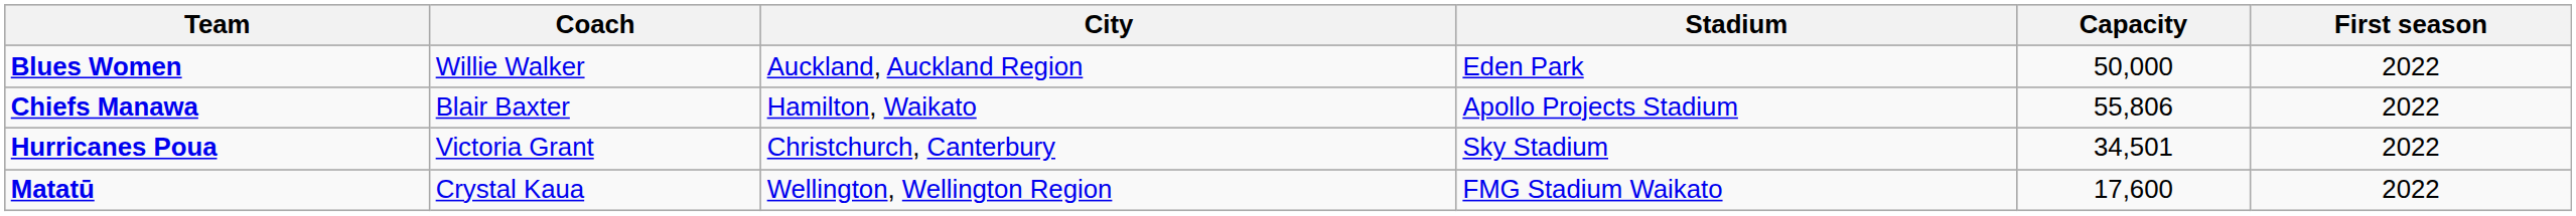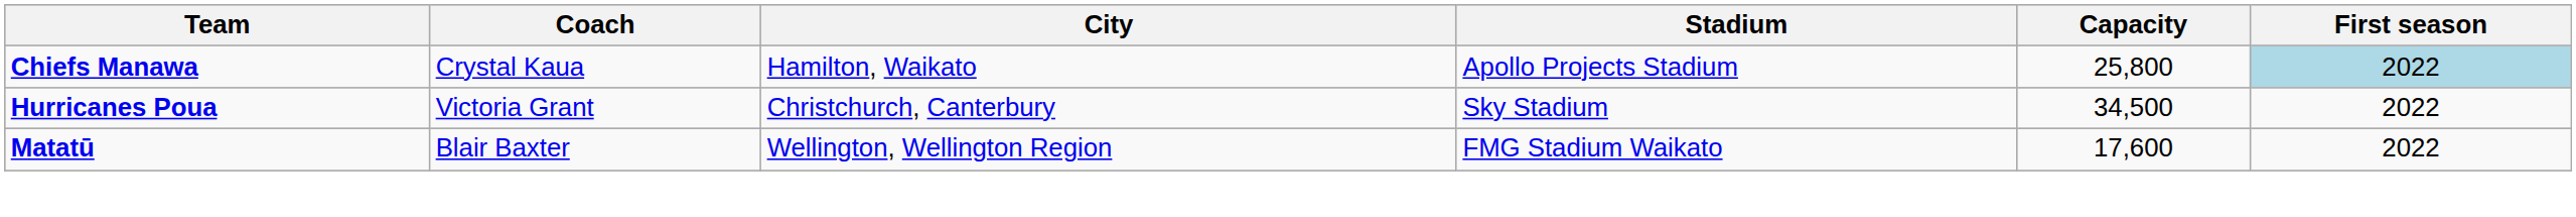 <table class="wikitable" style="width:100%;">
 <tr>
 <th>Team</th>
 <th>Coach</th>
 <th>City</th>
 <th>Stadium</th>
 <th>Capacity</th>
 <th>First season</th>
 </tr>
 <tr>
-<td><strong><a href='#'>Blues Women</a></strong></td>
-<td><a href='#'>Willie Walker</a></td>
-<td><a href='#'>Auckland</a>, <a href='#'>Auckland Region</a></td>
-<td><a href='#'>Eden Park</a></td>
-<td align=center>50,000</td>
-<td align=center>2022</td>
-</tr>
-<tr>
 <td><strong><a href='#'>Chiefs Manawa</a></strong></td>
-<td><a href='#'>Blair Baxter</a></td>
+<td><a href='#'>Crystal Kaua</a></td>
 <td><a href='#'>Hamilton</a>, <a href='#'>Waikato</a></td>
 <td><a href='#'>Apollo Projects Stadium</a></td>
-<td align=center>55,806</td>
-<td align=center>2022</td>
+<td align=center>25,800</td>
+<td align=center style="background: lightblue;">2022</td>
 </tr>
 <tr>
 <td><strong><a href='#'>Hurricanes Poua</a></strong></td>
 <td><a href='#'>Victoria Grant</a></td>
 <td><a href='#'>Christchurch</a>, <a href='#'>Canterbury</a></td>
 <td><a href='#'>Sky Stadium</a></td>
-<td align=center>34,501</td>
+<td align=center>34,500</td>
 <td align=center>2022</td>
 </tr>
 <tr>
 <td><strong><a href='#'>Matatū</a></strong></td>
-<td><a href='#'>Crystal Kaua</a></td>
+<td><a href='#'>Blair Baxter</a></td>
 <td><a href='#'>Wellington</a>, <a href='#'>Wellington Region</a></td>
 <td><a href='#'>FMG Stadium Waikato</a></td>
 <td align=center>17,600</td>
 <td align=center>2022</td>
 </tr>
 </table>
